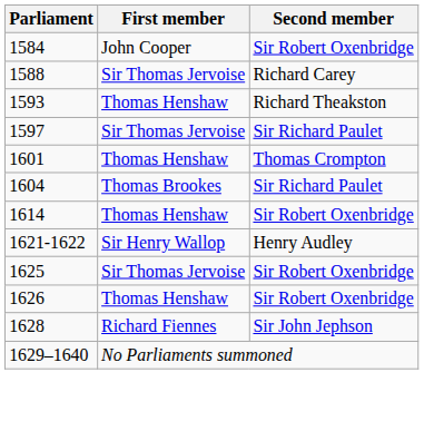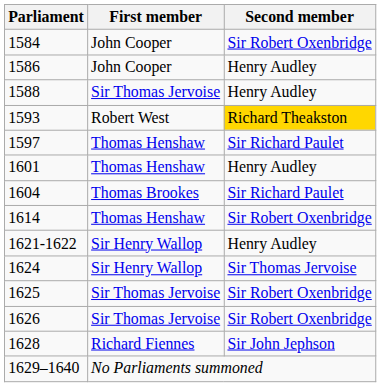 <table class="wikitable">
 <tr>
 <th>Parliament</th>
 <th>First member</th>
 <th>Second member</th>
 </tr>
 <tr>
 <td>1584</td>
 <td>John Cooper</td>
 <td><a href='#'>Sir Robert Oxenbridge</a></td>
 </tr>
 <tr>
+<td>1586</td>
+<td>John Cooper</td>
+<td>Henry Audley </td>
+</tr>
+<tr>
 <td>1588</td>
 <td><a href='#'>Sir Thomas Jervoise</a></td>
-<td>Richard Carey </td>
+<td>Henry Audley </td>
 </tr>
 <tr>
 <td>1593</td>
-<td><a href='#'>Thomas Henshaw</a></td>
-<td>Richard Theakston </td>
+<td>Robert West</td>
+<td style="background: gold;">Richard Theakston </td>
 </tr>
 <tr>
 <td>1597</td>
-<td><a href='#'>Sir Thomas Jervoise</a></td>
+<td><a href='#'>Thomas Henshaw</a></td>
 <td><a href='#'>Sir Richard Paulet</a></td>
 </tr>
 <tr>
 <td>1601</td>
 <td><a href='#'>Thomas Henshaw</a></td>
-<td><a href='#'>Thomas Crompton</a></td>
+<td>Henry Audley </td>
 </tr>
 <tr>
 <td>1604</td>
 <td><a href='#'>Thomas Brookes</a></td>
 <td><a href='#'>Sir Richard Paulet</a></td>
 </tr>
 <tr>
 <td>1614</td>
 <td><a href='#'>Thomas Henshaw</a></td>
 <td><a href='#'>Sir Robert Oxenbridge</a></td>
 </tr>
 <tr>
 <td>1621-1622</td>
 <td><a href='#'>Sir Henry Wallop</a></td>
 <td>Henry Audley </td>
 </tr>
 <tr>
+<td>1624</td>
+<td><a href='#'>Sir Henry Wallop</a></td>
+<td><a href='#'>Sir Thomas Jervoise</a></td>
+</tr>
+<tr>
 <td>1625</td>
 <td><a href='#'>Sir Thomas Jervoise</a></td>
 <td><a href='#'>Sir Robert Oxenbridge</a></td>
 </tr>
 <tr>
 <td>1626</td>
-<td><a href='#'>Thomas Henshaw</a></td>
+<td><a href='#'>Sir Thomas Jervoise</a></td>
 <td><a href='#'>Sir Robert Oxenbridge</a></td>
 </tr>
 <tr>
 <td>1628</td>
 <td><a href='#'>Richard Fiennes</a></td>
 <td><a href='#'>Sir John Jephson</a></td>
 </tr>
 <tr>
 <td>1629–1640</td>
 <td colspan = "2"><em>No Parliaments summoned</em></td>
 </tr>
 </table>
